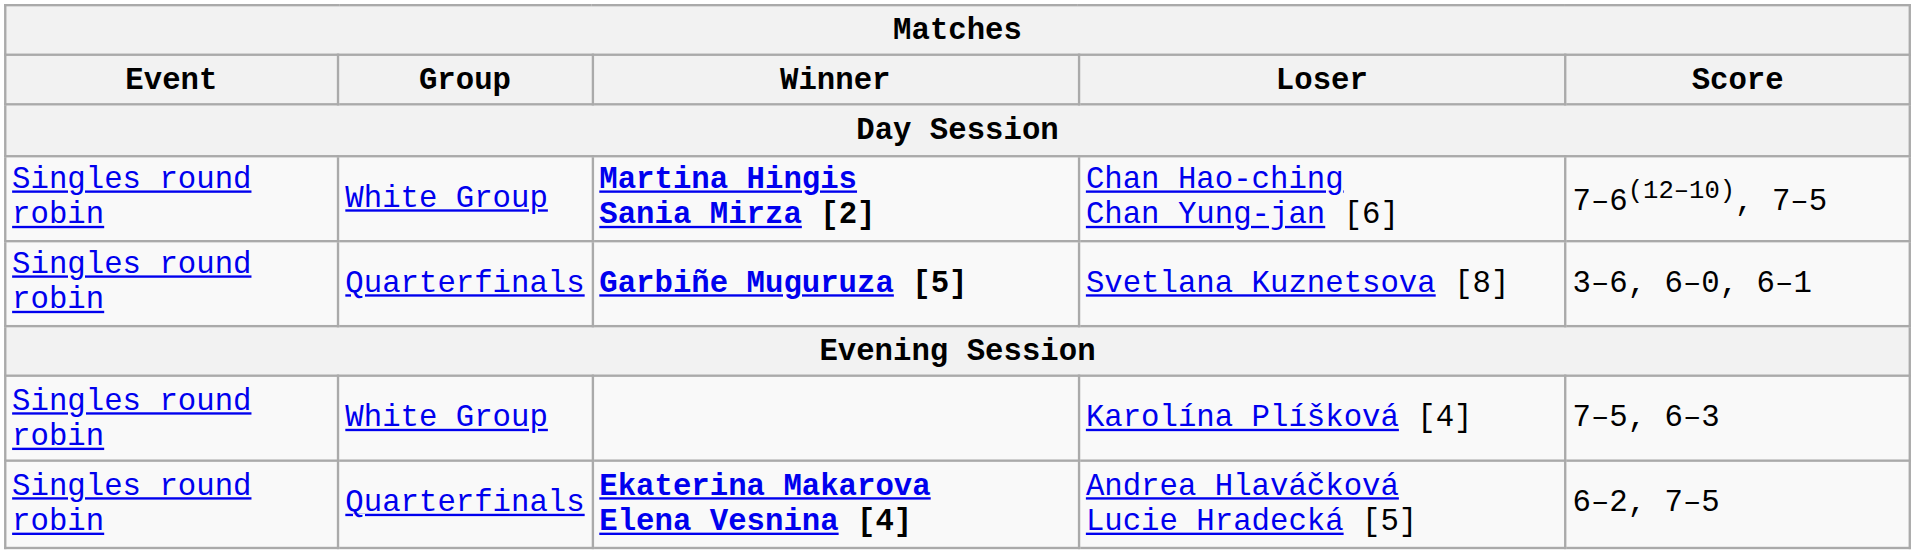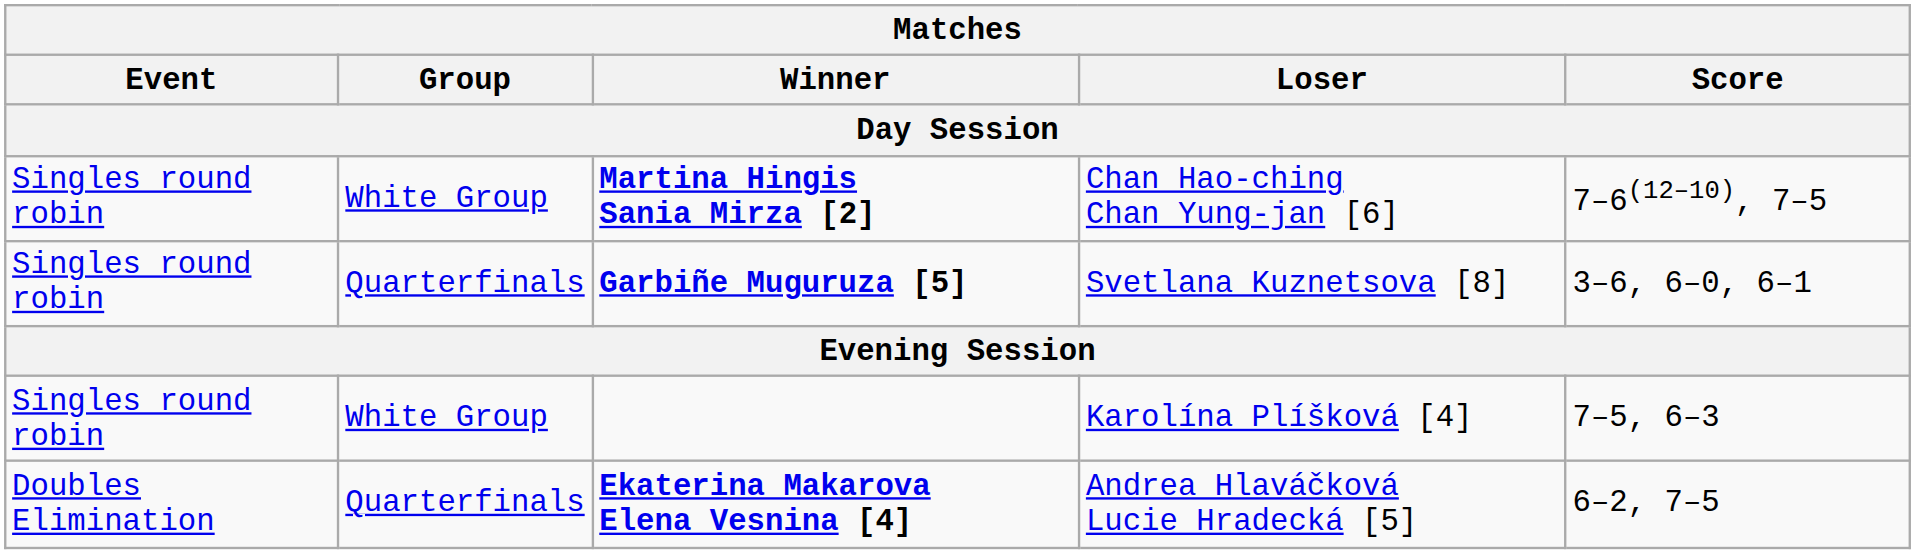 <table class="wikitable collapsible uncollapsed" style="margin:1em auto;">
 <tr>
 <th colspan=5>Matches</th>
 </tr>
 <tr>
 <th style="width:135px;">Event</th>
 <th style="width:85px;">Group</th>
 <th style="width:200px;">Winner</th>
 <th style="width:200px;">Loser</th>
 <th style="width:140px;">Score</th>
 </tr>
 <tr>
 <th colspan=5>Day Session</th>
 </tr>
 <tr align=left>
 <td><a href='#'>Singles round robin</a></td>
 <td><a href='#'>White Group</a></td>
 <td><strong> <a href='#'>Martina Hingis</a> <br>  <a href='#'>Sania Mirza</a> [2]</strong></td>
 <td> <a href='#'>Chan Hao-ching</a>  <br>  <a href='#'>Chan Yung-jan</a> [6]</td>
 <td>7–6<sup>(12–10)</sup>, 7–5</td>
 </tr>
 <tr align=left>
 <td><a href='#'>Singles round robin</a></td>
 <td><a href='#'>Quarterfinals</a></td>
 <td><strong> <a href='#'>Garbiñe Muguruza</a> [5]</strong></td>
 <td> <a href='#'>Svetlana Kuznetsova</a> [8]</td>
 <td>3–6, 6–0, 6–1</td>
 </tr>
 <tr>
 <th colspan=5>Evening Session</th>
 </tr>
 <tr align=left>
 <td><a href='#'>Singles round robin</a></td>
 <td><a href='#'>White Group</a></td>
 <td><strong></strong></td>
 <td> <a href='#'>Karolína Plíšková</a> [4]</td>
 <td>7–5, 6–3</td>
 </tr>
 <tr align=left>
-<td><a href='#'>Singles round robin</a></td>
+<td><a href='#'>Doubles Elimination</a></td>
 <td><a href='#'>Quarterfinals</a></td>
 <td><strong> <a href='#'>Ekaterina Makarova</a> <br>  <a href='#'>Elena Vesnina</a> [4]</strong></td>
 <td> <a href='#'>Andrea Hlaváčková</a> <br>  <a href='#'>Lucie Hradecká</a> [5]</td>
 <td>6–2, 7–5</td>
 </tr>
 </table>
